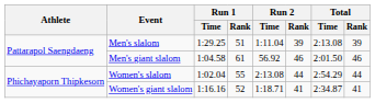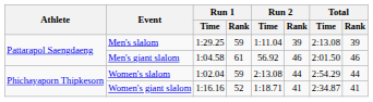 <table class="wikitable" style="font-size:90%">
 <tr>
 <th rowspan=2>Athlete</th>
 <th rowspan=2>Event</th>
 <th colspan=2>Run 1</th>
 <th colspan=2>Run 2</th>
 <th colspan=2>Total</th>
 </tr>
 <tr style="font-size:95%">
 <th>Time</th>
 <th>Rank</th>
 <th>Time</th>
 <th>Rank</th>
 <th>Time</th>
 <th>Rank</th>
 </tr>
 <tr align=center>
 <td align="left" rowspan=2><a href='#'>Pattarapol Saengdaeng</a></td>
 <td align="left"><a href='#'>Men's slalom</a></td>
 <td>1:29.25</td>
-<td>51</td>
+<td>59</td>
 <td>1:11.04</td>
 <td>39</td>
 <td>2:13.08</td>
 <td>39</td>
 </tr>
 <tr align=center>
 <td align="left"><a href='#'>Men's giant slalom</a></td>
 <td>1:04.58</td>
 <td>61</td>
 <td>56.92</td>
 <td>46</td>
 <td>2:01.50</td>
 <td>46</td>
 </tr>
 <tr align=center>
 <td align="left" rowspan=2><a href='#'>Phichayaporn Thipkesorn</a></td>
 <td align="left"><a href='#'>Women's slalom</a></td>
 <td>1:02.04</td>
-<td>55</td>
+<td>59</td>
 <td>2:13.08</td>
 <td>44</td>
 <td>2:54.29</td>
 <td>44</td>
 </tr>
 <tr align=center>
 <td align="left"><a href='#'>Women's giant slalom</a></td>
 <td>1:16.16</td>
 <td>52</td>
 <td>1:18.71</td>
 <td>41</td>
 <td>2:34.87</td>
 <td>41</td>
 </tr>
 </table>
